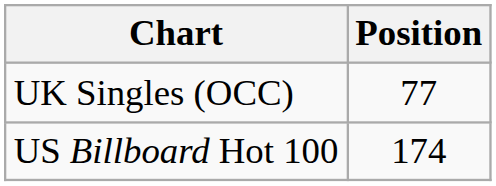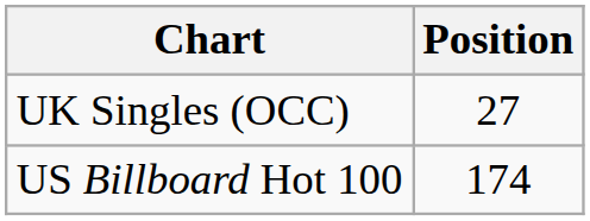 <table class="wikitable">
 <tr>
 <th scope="col">Chart</th>
 <th scope="col">Position</th>
 </tr>
 <tr>
 <td>UK Singles (OCC)</td>
-<td align="center">77</td>
+<td align="center">27</td>
 </tr>
 <tr>
 <td>US <em>Billboard</em> Hot 100</td>
 <td style="text-align:center;">174</td>
 </tr>
 </table>
